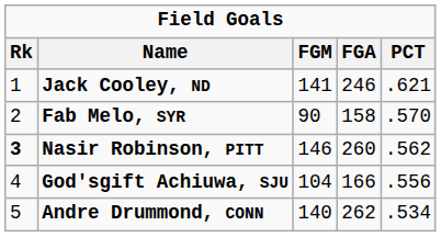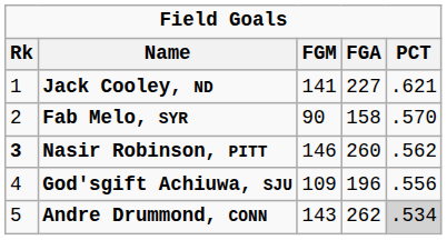 <table class="wikitable" style="white-space:nowrap; font-size:90%;">
 <tr>
 <td colspan=5 style="text-align:center;"><strong>Field Goals</strong></td>
 </tr>
 <tr>
 <th>Rk</th>
 <th>Name</th>
 <th>FGM</th>
 <th>FGA</th>
 <th>PCT</th>
 </tr>
 <tr>
 <td>1</td>
 <td><strong>Jack Cooley, <small>ND</small></strong></td>
 <td>141</td>
-<td>246</td>
+<td>227</td>
 <td>.621</td>
 </tr>
 <tr>
 <td>2</td>
 <td><strong>Fab Melo, <small>SYR</small></strong></td>
 <td>90</td>
 <td>158</td>
 <td>.570</td>
 </tr>
 <tr>
 <td><strong>3</strong></td>
 <td><strong>Nasir Robinson, <small>PITT</small></strong></td>
 <td>146</td>
 <td>260</td>
 <td>.562</td>
 </tr>
 <tr>
 <td>4</td>
 <td><strong>God'sgift Achiuwa, <small>SJU</small></strong></td>
-<td>104</td>
-<td>166</td>
+<td>109</td>
+<td>196</td>
 <td>.556</td>
 </tr>
 <tr>
 <td>5</td>
 <td><strong>Andre Drummond, <small>CONN</small></strong></td>
-<td>140</td>
+<td>143</td>
 <td>262</td>
-<td>.534</td>
+<td style="background: lightgrey;">.534</td>
 </tr>
 </table>
